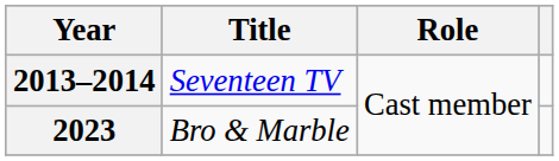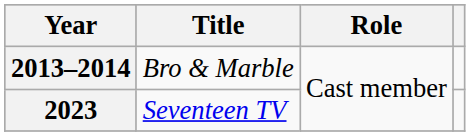 <table class="wikitable plainrowheaders sortable">
 <tr>
 <th scope="col">Year</th>
 <th scope="col">Title</th>
 <th scope="col">Role</th>
 <th scope="col" class="unsortable"></th>
 </tr>
 <tr>
 <th scope="row">2013–2014</th>
-<td><em><a href='#'>Seventeen TV</a></em></td>
+<td><em>Bro & Marble</em></td>
 <td rowspan="4">Cast member</td>
 <td style="text-align:center"></td>
 </tr>
 <tr>
 <th scope="row">2023</th>
-<td><em>Bro & Marble</em></td>
+<td><em><a href='#'>Seventeen TV</a></em></td>
 <td style="text-align:center"></td>
 </tr>
 </table>
